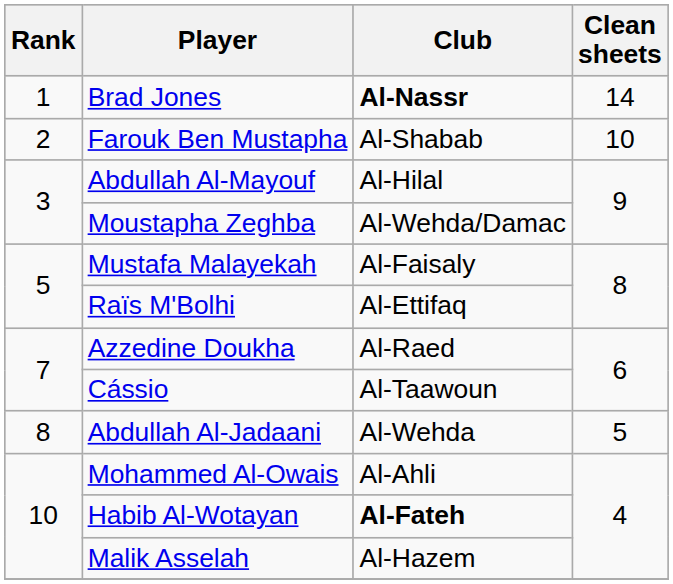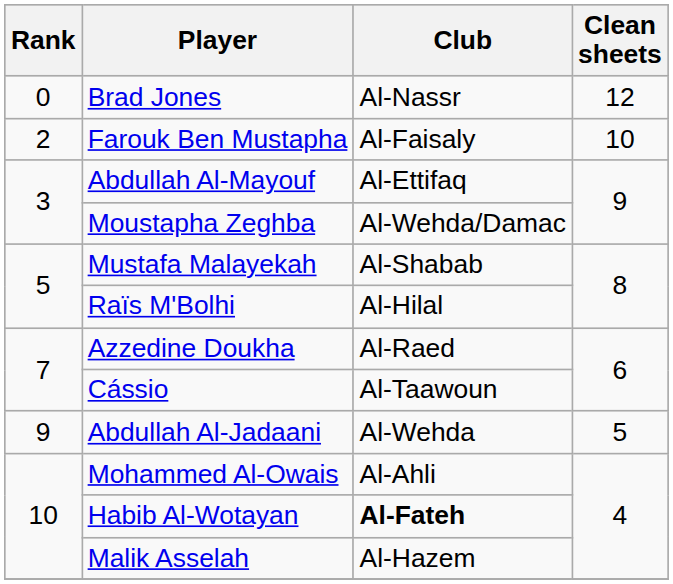 <table class="wikitable" style="text-align:center">
 <tr>
 <th>Rank</th>
 <th>Player</th>
 <th>Club</th>
 <th>Clean<br>sheets</th>
 </tr>
 <tr>
-<td>1</td>
+<td>0</td>
 <td align="left"> <a href='#'>Brad Jones</a></td>
-<td align="left"><strong>Al-Nassr</strong></td>
-<td>14</td>
+<td align="left">Al-Nassr</td>
+<td>12</td>
 </tr>
 <tr>
 <td>2</td>
 <td align="left"> <a href='#'>Farouk Ben Mustapha</a></td>
-<td align="left">Al-Shabab</td>
+<td align="left">Al-Faisaly</td>
 <td>10</td>
 </tr>
 <tr>
 <td rowspan=2>3</td>
 <td align="left"> <a href='#'>Abdullah Al-Mayouf</a></td>
-<td align="left">Al-Hilal</td>
+<td align="left">Al-Ettifaq</td>
 <td rowspan=2>9</td>
 </tr>
 <tr>
 <td align="left"> <a href='#'>Moustapha Zeghba</a></td>
 <td align="left">Al-Wehda/Damac</td>
 </tr>
 <tr>
 <td rowspan=2>5</td>
 <td align="left"> <a href='#'>Mustafa Malayekah</a></td>
-<td align="left">Al-Faisaly</td>
+<td align="left">Al-Shabab</td>
 <td rowspan=2>8</td>
 </tr>
 <tr>
 <td align="left"> <a href='#'>Raïs M'Bolhi</a></td>
-<td align="left">Al-Ettifaq</td>
+<td align="left">Al-Hilal</td>
 </tr>
 <tr>
 <td rowspan=2>7</td>
 <td align="left"> <a href='#'>Azzedine Doukha</a></td>
 <td align="left">Al-Raed</td>
 <td rowspan=2>6</td>
 </tr>
 <tr>
 <td align="left"> <a href='#'>Cássio</a></td>
 <td align="left">Al-Taawoun</td>
 </tr>
 <tr>
-<td>8</td>
+<td>9</td>
 <td align="left"> <a href='#'>Abdullah Al-Jadaani</a></td>
 <td align="left">Al-Wehda</td>
 <td>5</td>
 </tr>
 <tr>
 <td rowspan=3>10</td>
 <td align="left"> <a href='#'>Mohammed Al-Owais</a></td>
 <td align="left">Al-Ahli</td>
 <td rowspan=3>4</td>
 </tr>
 <tr>
 <td align="left"> <a href='#'>Habib Al-Wotayan</a></td>
 <td align="left"><strong>Al-Fateh</strong></td>
 </tr>
 <tr>
 <td align="left"> <a href='#'>Malik Asselah</a></td>
 <td align="left">Al-Hazem</td>
 </tr>
 <tr>
 </tr>
 </table>
